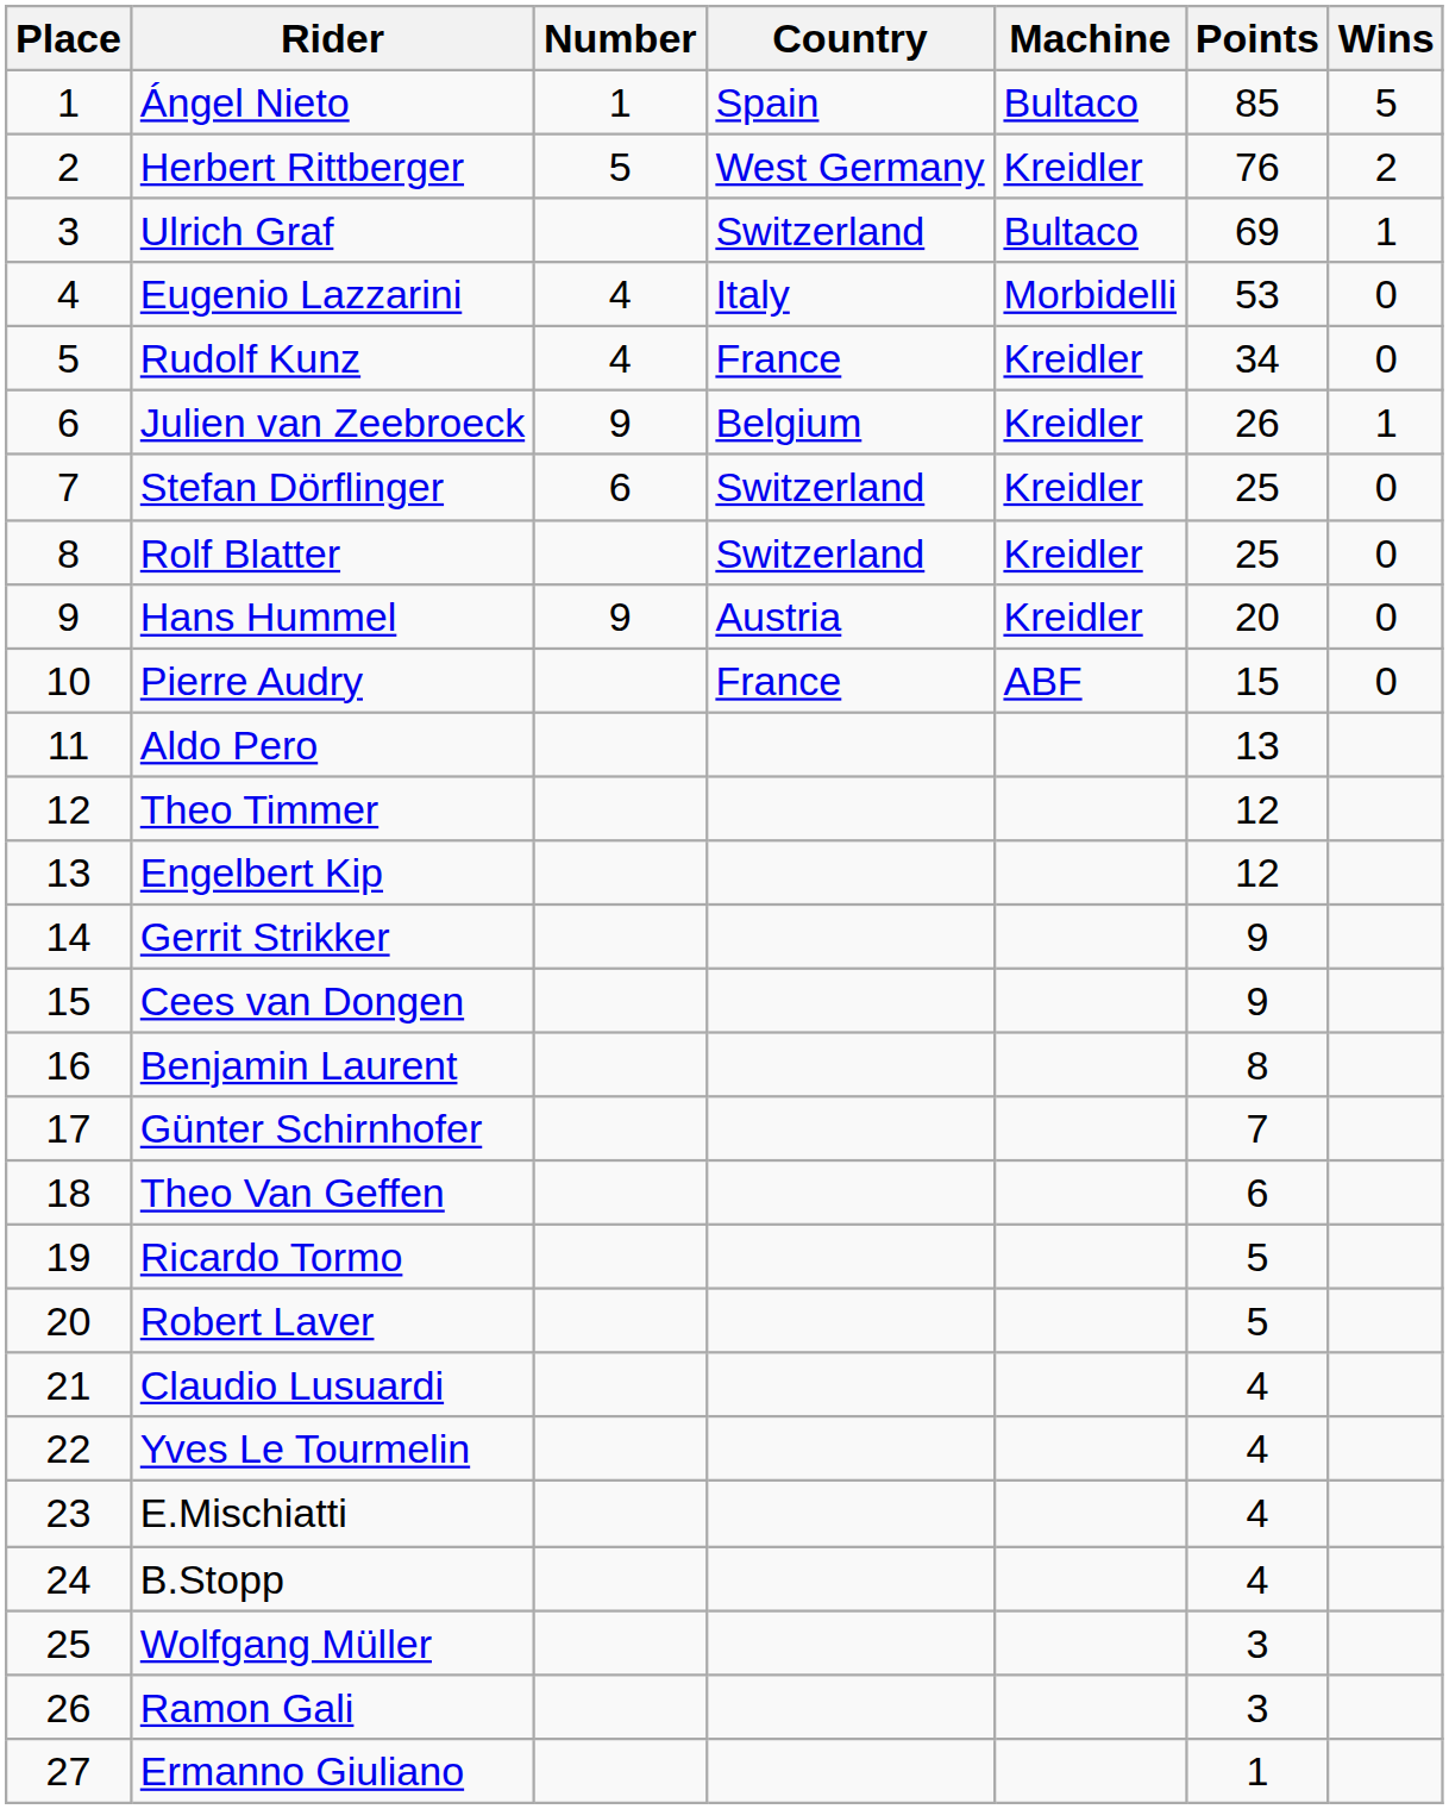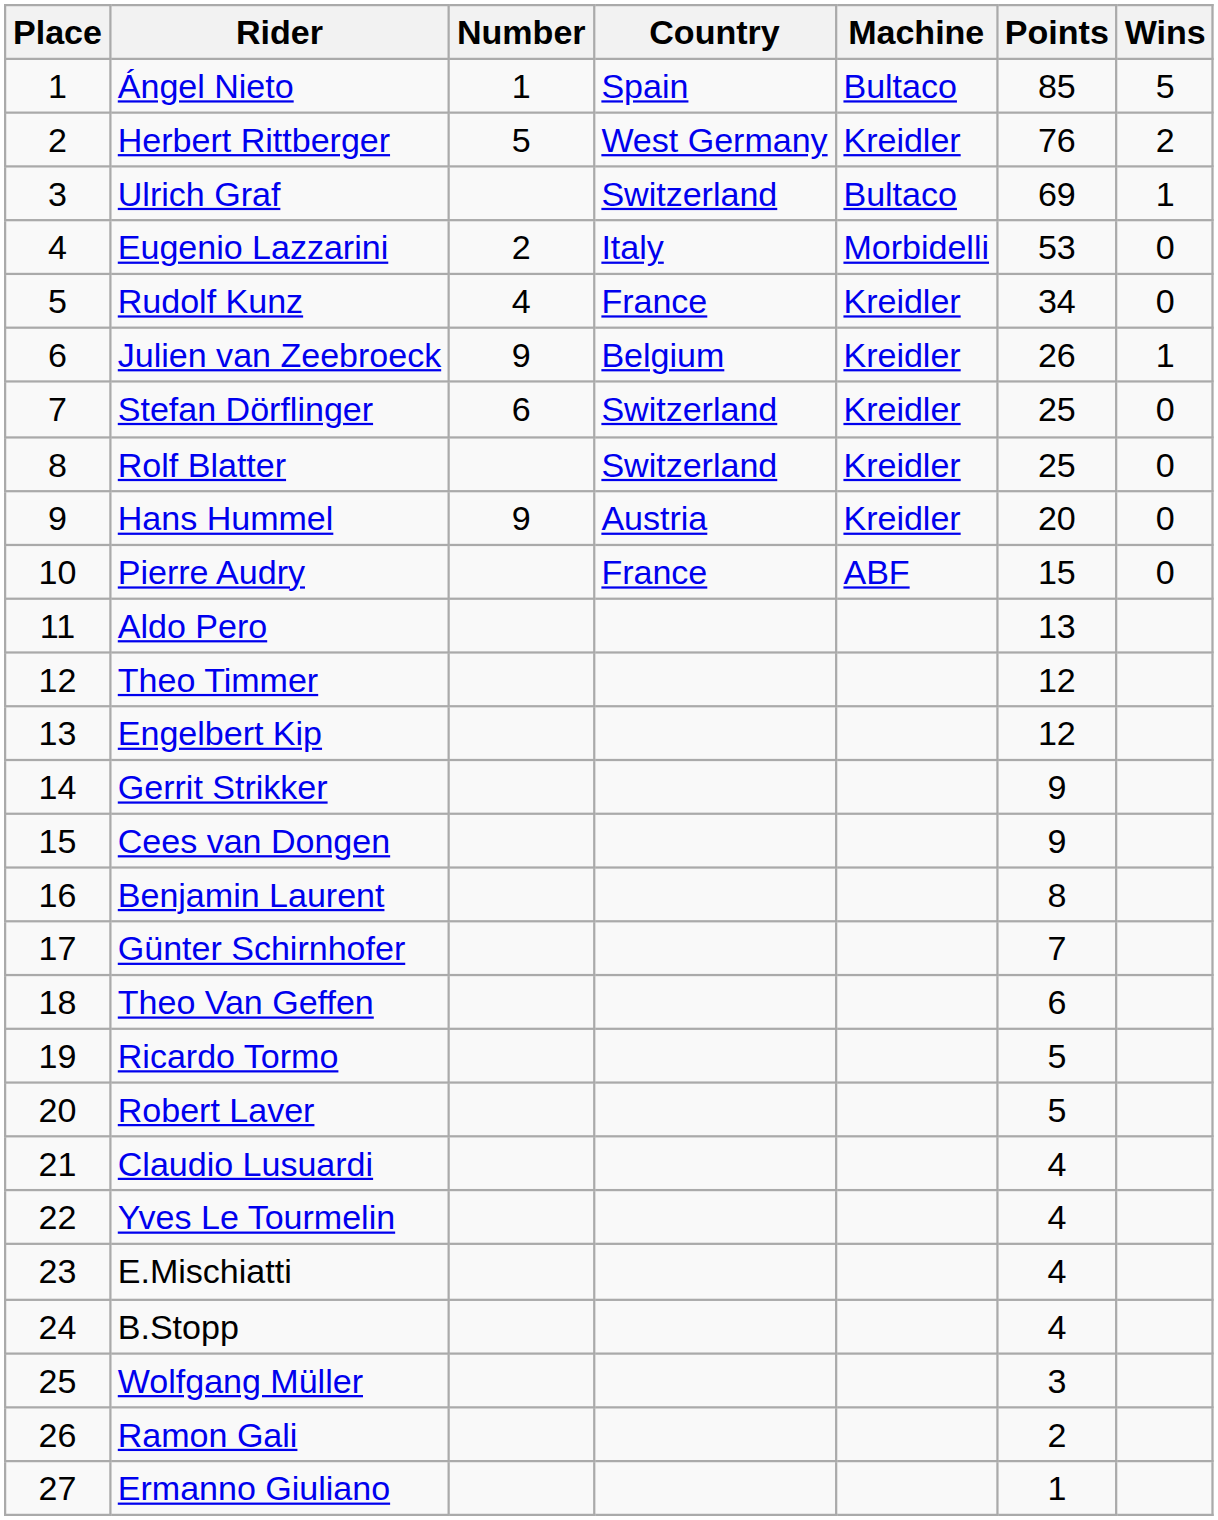 <table class="wikitable" style="font-size: 95%;">
 <tr>
 <th>Place</th>
 <th>Rider</th>
 <th>Number</th>
 <th>Country</th>
 <th>Machine</th>
 <th>Points</th>
 <th>Wins</th>
 </tr>
 <tr>
 <td style="text-align:center;">1</td>
 <td> <a href='#'>Ángel Nieto</a></td>
 <td style="text-align:center;">1</td>
 <td><a href='#'>Spain</a></td>
 <td><a href='#'>Bultaco</a></td>
 <td style="text-align:center;">85</td>
 <td style="text-align:center;">5</td>
 </tr>
 <tr>
 <td style="text-align:center;">2</td>
 <td> <a href='#'>Herbert Rittberger</a></td>
 <td style="text-align:center;">5</td>
 <td><a href='#'>West Germany</a></td>
 <td><a href='#'>Kreidler</a></td>
 <td style="text-align:center;">76</td>
 <td style="text-align:center;">2</td>
 </tr>
 <tr>
 <td style="text-align:center;">3</td>
 <td> <a href='#'>Ulrich Graf</a></td>
 <td></td>
 <td><a href='#'>Switzerland</a></td>
 <td><a href='#'>Bultaco</a></td>
 <td style="text-align:center;">69</td>
 <td style="text-align:center;">1</td>
 </tr>
 <tr>
 <td style="text-align:center;">4</td>
 <td> <a href='#'>Eugenio Lazzarini</a></td>
-<td style="text-align:center;">4</td>
+<td style="text-align:center;">2</td>
 <td><a href='#'>Italy</a></td>
 <td><a href='#'>Morbidelli</a></td>
 <td style="text-align:center;">53</td>
 <td style="text-align:center;">0</td>
 </tr>
 <tr>
 <td style="text-align:center;">5</td>
 <td> <a href='#'>Rudolf Kunz</a></td>
 <td style="text-align:center;">4</td>
 <td><a href='#'>France</a></td>
 <td><a href='#'>Kreidler</a></td>
 <td style="text-align:center;">34</td>
 <td style="text-align:center;">0</td>
 </tr>
 <tr>
 <td style="text-align:center;">6</td>
 <td> <a href='#'>Julien van Zeebroeck</a></td>
 <td style="text-align:center;">9</td>
 <td><a href='#'>Belgium</a></td>
 <td><a href='#'>Kreidler</a></td>
 <td style="text-align:center;">26</td>
 <td style="text-align:center;">1</td>
 </tr>
 <tr>
 <td style="text-align:center;">7</td>
 <td> <a href='#'>Stefan Dörflinger</a></td>
 <td style="text-align:center;">6</td>
 <td><a href='#'>Switzerland</a></td>
 <td><a href='#'>Kreidler</a></td>
 <td style="text-align:center;">25</td>
 <td style="text-align:center;">0</td>
 </tr>
 <tr>
 <td style="text-align:center;">8</td>
 <td> <a href='#'>Rolf Blatter</a></td>
 <td></td>
 <td><a href='#'>Switzerland</a></td>
 <td><a href='#'>Kreidler</a></td>
 <td style="text-align:center;">25</td>
 <td style="text-align:center;">0</td>
 </tr>
 <tr>
 <td style="text-align:center;">9</td>
 <td> <a href='#'>Hans Hummel</a></td>
 <td style="text-align:center;">9</td>
 <td><a href='#'>Austria</a></td>
 <td><a href='#'>Kreidler</a></td>
 <td style="text-align:center;">20</td>
 <td style="text-align:center;">0</td>
 </tr>
 <tr>
 <td style="text-align:center;">10</td>
 <td> <a href='#'>Pierre Audry</a></td>
 <td></td>
 <td><a href='#'>France</a></td>
 <td><a href='#'>ABF</a></td>
 <td style="text-align:center;">15</td>
 <td style="text-align:center;">0</td>
 </tr>
 <tr>
 <td style="text-align:center;">11</td>
 <td><a href='#'>Aldo Pero</a></td>
 <td style="text-align:center;"></td>
 <td></td>
 <td></td>
 <td style="text-align:center;">13</td>
 <td style="text-align:center;"></td>
 </tr>
 <tr>
 <td style="text-align:center;">12</td>
 <td><a href='#'>Theo Timmer</a></td>
 <td style="text-align:center;"></td>
 <td></td>
 <td></td>
 <td style="text-align:center;">12</td>
 <td style="text-align:center;"></td>
 </tr>
 <tr>
 <td style="text-align:center;">13</td>
 <td><a href='#'>Engelbert Kip</a></td>
 <td style="text-align:center;"></td>
 <td></td>
 <td></td>
 <td style="text-align:center;">12</td>
 <td style="text-align:center;"></td>
 </tr>
 <tr>
 <td style="text-align:center;">14</td>
 <td><a href='#'>Gerrit Strikker</a></td>
 <td style="text-align:center;"></td>
 <td></td>
 <td></td>
 <td style="text-align:center;">9</td>
 <td style="text-align:center;"></td>
 </tr>
 <tr>
 <td style="text-align:center;">15</td>
 <td><a href='#'>Cees van Dongen</a></td>
 <td style="text-align:center;"></td>
 <td></td>
 <td></td>
 <td style="text-align:center;">9</td>
 <td style="text-align:center;"></td>
 </tr>
 <tr>
 <td style="text-align:center;">16</td>
 <td><a href='#'>Benjamin Laurent</a></td>
 <td style="text-align:center;"></td>
 <td></td>
 <td></td>
 <td style="text-align:center;">8</td>
 <td style="text-align:center;"></td>
 </tr>
 <tr>
 <td style="text-align:center;">17</td>
 <td><a href='#'>Günter Schirnhofer</a></td>
 <td style="text-align:center;"></td>
 <td></td>
 <td></td>
 <td style="text-align:center;">7</td>
 <td style="text-align:center;"></td>
 </tr>
 <tr>
 <td style="text-align:center;">18</td>
 <td><a href='#'>Theo Van Geffen</a></td>
 <td style="text-align:center;"></td>
 <td></td>
 <td></td>
 <td style="text-align:center;">6</td>
 <td style="text-align:center;"></td>
 </tr>
 <tr>
 <td style="text-align:center;">19</td>
 <td><a href='#'>Ricardo Tormo</a></td>
 <td style="text-align:center;"></td>
 <td></td>
 <td></td>
 <td style="text-align:center;">5</td>
 <td style="text-align:center;"></td>
 </tr>
 <tr>
 <td style="text-align:center;">20</td>
 <td><a href='#'>Robert Laver</a></td>
 <td style="text-align:center;"></td>
 <td></td>
 <td></td>
 <td style="text-align:center;">5</td>
 <td style="text-align:center;"></td>
 </tr>
 <tr>
 <td style="text-align:center;">21</td>
 <td><a href='#'>Claudio Lusuardi</a></td>
 <td style="text-align:center;"></td>
 <td></td>
 <td></td>
 <td style="text-align:center;">4</td>
 <td style="text-align:center;"></td>
 </tr>
 <tr>
 <td style="text-align:center;">22</td>
 <td><a href='#'>Yves Le Tourmelin</a></td>
 <td style="text-align:center;"></td>
 <td></td>
 <td></td>
 <td style="text-align:center;">4</td>
 <td style="text-align:center;"></td>
 </tr>
 <tr>
 <td style="text-align:center;">23</td>
 <td>E.Mischiatti</td>
 <td style="text-align:center;"></td>
 <td></td>
 <td></td>
 <td style="text-align:center;">4</td>
 <td style="text-align:center;"></td>
 </tr>
 <tr>
 <td style="text-align:center;">24</td>
 <td>B.Stopp</td>
 <td style="text-align:center;"></td>
 <td></td>
 <td></td>
 <td style="text-align:center;">4</td>
 <td style="text-align:center;"></td>
 </tr>
 <tr>
 <td style="text-align:center;">25</td>
 <td><a href='#'>Wolfgang Müller</a></td>
 <td style="text-align:center;"></td>
 <td></td>
 <td></td>
 <td style="text-align:center;">3</td>
 <td style="text-align:center;"></td>
 </tr>
 <tr>
 <td style="text-align:center;">26</td>
 <td><a href='#'>Ramon Gali</a></td>
 <td style="text-align:center;"></td>
 <td></td>
 <td></td>
-<td style="text-align:center;">3</td>
+<td style="text-align:center;">2</td>
 <td style="text-align:center;"></td>
 </tr>
 <tr>
 <td style="text-align:center;">27</td>
 <td><a href='#'>Ermanno Giuliano</a></td>
 <td style="text-align:center;"></td>
 <td></td>
 <td></td>
 <td style="text-align:center;">1</td>
 <td style="text-align:center;"></td>
 </tr>
 </table>
